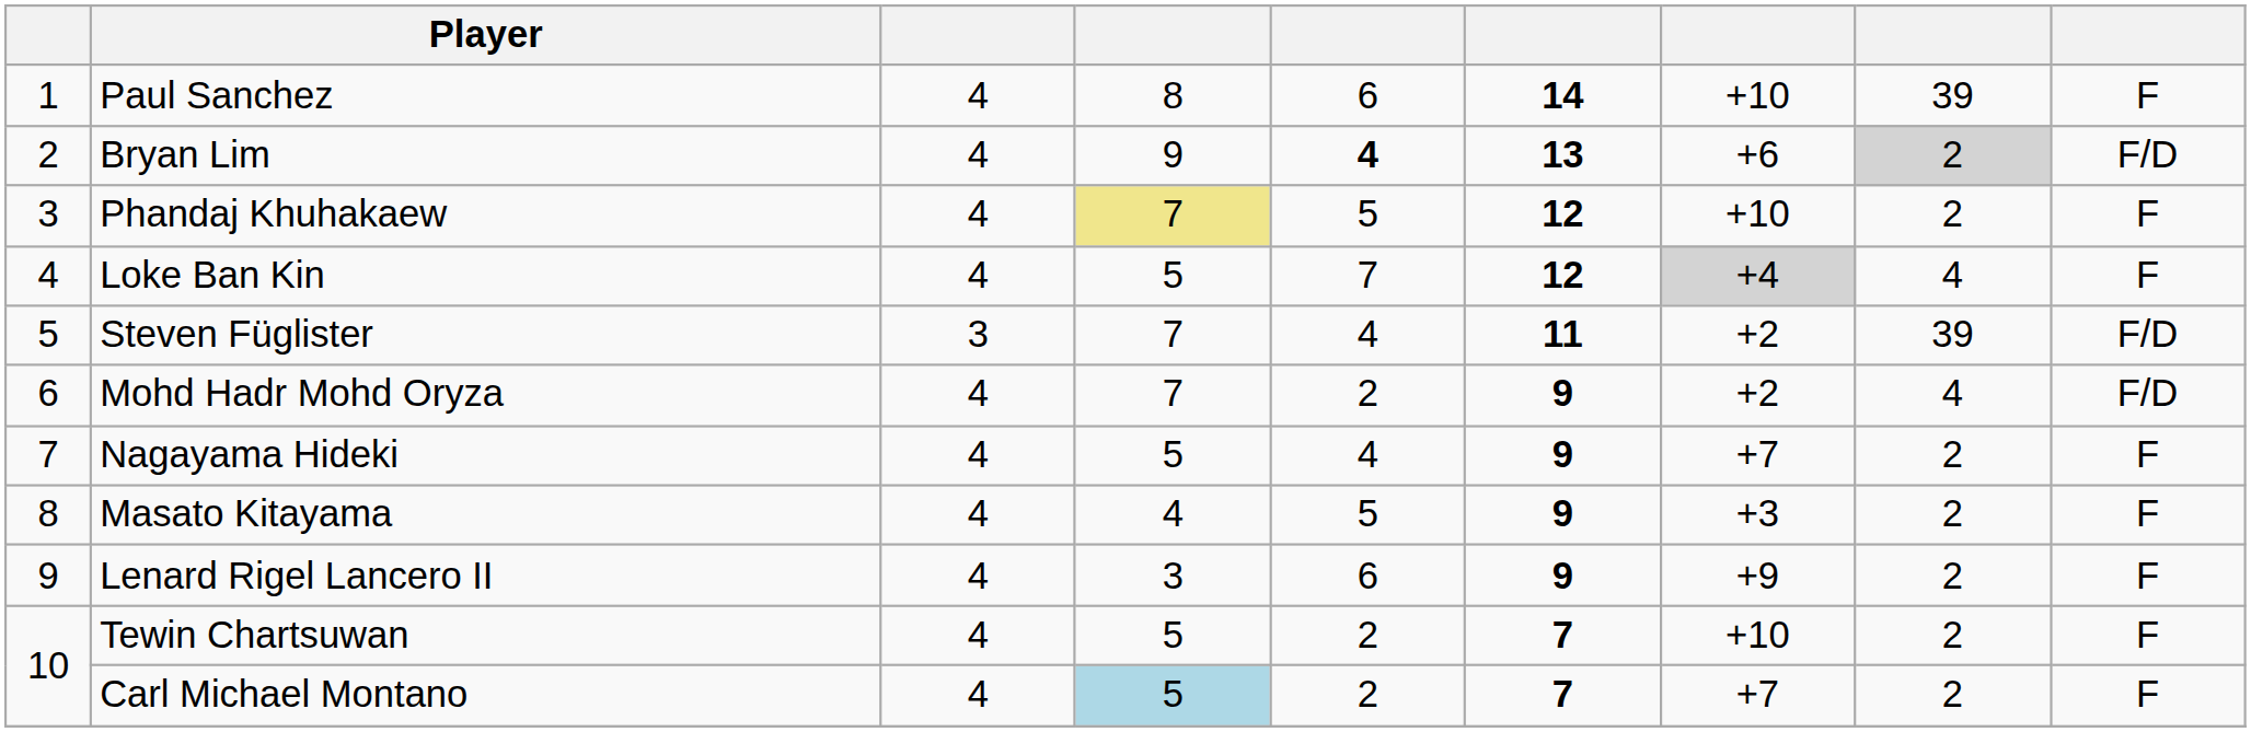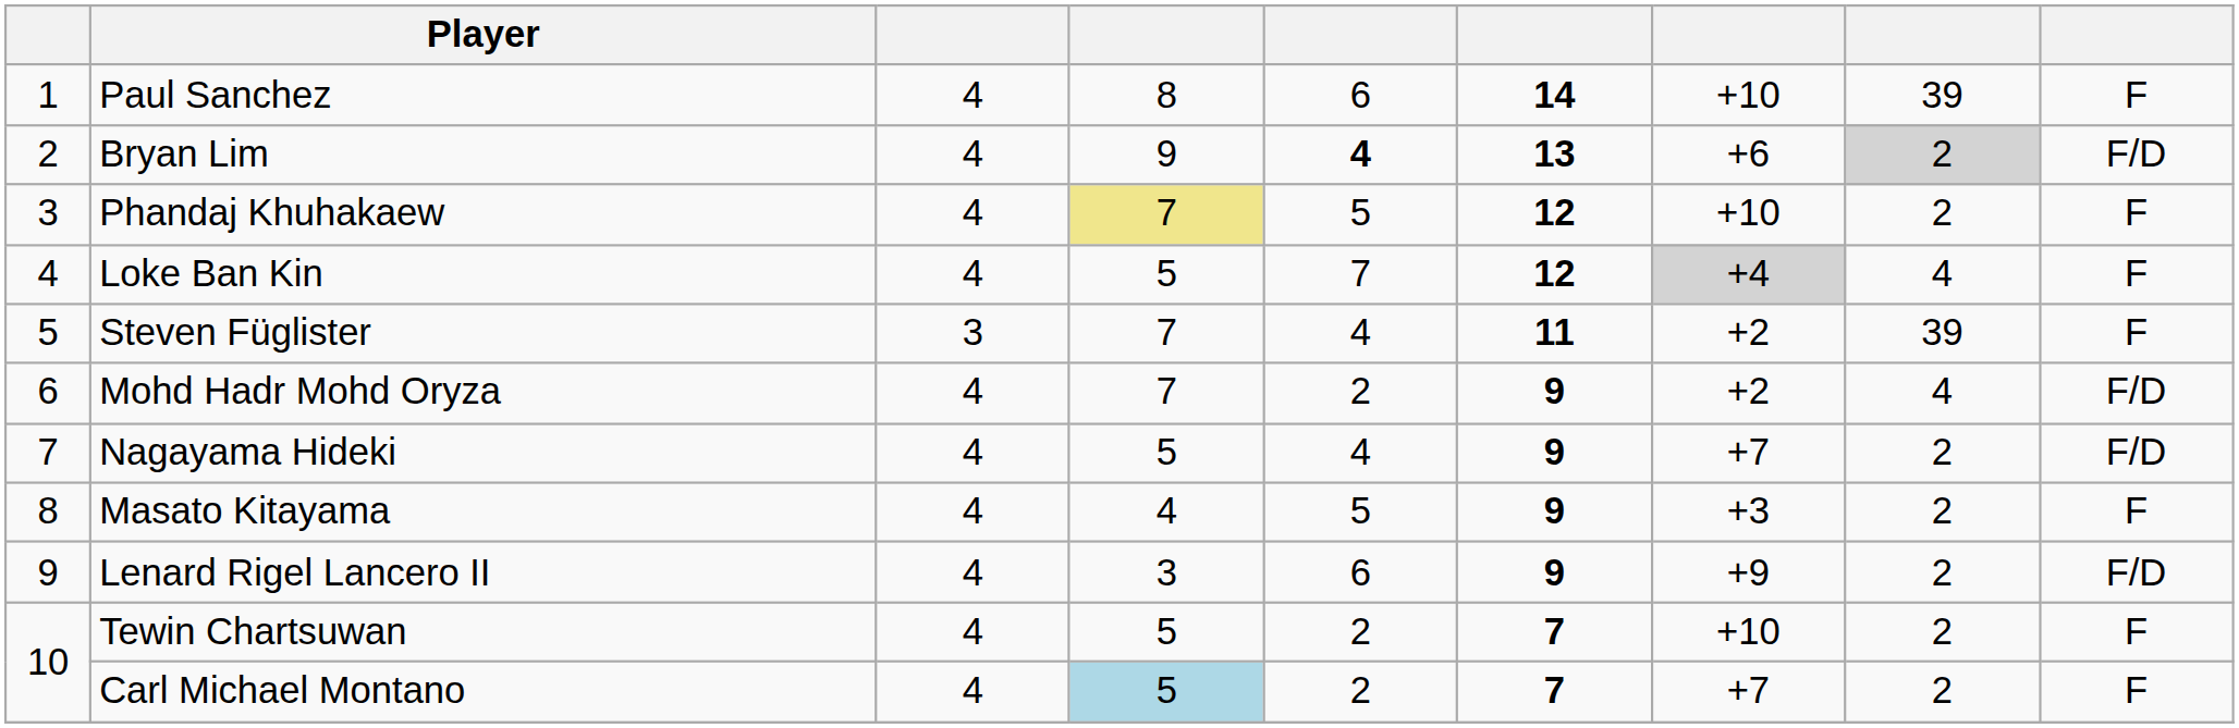 <table class="wikitable sortable" style="text-align:center;" width=75%>
 <tr>
 <th style="width:10px;"></th>
 <th style="width:225px;">Player</th>
 <th style="width:50px;"></th>
 <th style="width:50px;"></th>
 <th style="width:50px;"></th>
 <th style="width:50px;"></th>
 <th style="width:50px;"></th>
 <th style="width:50px;"></th>
 <th style="width:50px;"></th>
 </tr>
 <tr>
 <td style="text-align:center;">1</td>
 <td align=left> Paul Sanchez</td>
 <td>4</td>
 <td>8</td>
 <td>6</td>
 <td><strong>14</strong></td>
 <td>+10</td>
 <td>39</td>
 <td>F</td>
 </tr>
 <tr>
 <td style="text-align:center;">2</td>
 <td align=left> Bryan Lim</td>
 <td>4</td>
 <td>9</td>
 <td><strong>4</strong></td>
 <td><strong>13</strong></td>
 <td>+6</td>
 <td style="background: lightgrey;">2</td>
 <td>F/D</td>
 </tr>
 <tr>
 <td style="text-align:center;">3</td>
 <td align=left> Phandaj Khuhakaew</td>
 <td>4</td>
 <td style="background: khaki;">7</td>
 <td>5</td>
 <td><strong>12</strong></td>
 <td>+10</td>
 <td>2</td>
 <td>F</td>
 </tr>
 <tr>
 <td style="text-align:center;">4</td>
 <td align=left> Loke Ban Kin</td>
 <td>4</td>
 <td>5</td>
 <td>7</td>
 <td><strong>12</strong></td>
 <td style="background: lightgrey;">+4</td>
 <td>4</td>
 <td>F</td>
 </tr>
 <tr>
 <td style="text-align:center;">5</td>
 <td align=left> Steven Füglister</td>
 <td>3</td>
 <td>7</td>
 <td>4</td>
 <td><strong>11</strong></td>
 <td>+2</td>
 <td>39</td>
-<td>F/D</td>
+<td>F</td>
 </tr>
 <tr>
 <td style="text-align:center;">6</td>
 <td align=left> Mohd Hadr Mohd Oryza</td>
 <td>4</td>
 <td>7</td>
 <td>2</td>
 <td><strong>9</strong></td>
 <td>+2</td>
 <td>4</td>
 <td>F/D</td>
 </tr>
 <tr>
 <td style="text-align:center;">7</td>
 <td align=left> Nagayama Hideki</td>
 <td>4</td>
 <td>5</td>
 <td>4</td>
 <td><strong>9</strong></td>
 <td>+7</td>
 <td>2</td>
-<td>F</td>
+<td>F/D</td>
 </tr>
 <tr>
 <td style="text-align:center;">8</td>
 <td align=left> Masato Kitayama</td>
 <td>4</td>
 <td>4</td>
 <td>5</td>
 <td><strong>9</strong></td>
 <td>+3</td>
 <td>2</td>
 <td>F</td>
 </tr>
 <tr>
 <td style="text-align:center;">9</td>
 <td align=left> Lenard Rigel Lancero II</td>
 <td>4</td>
 <td>3</td>
 <td>6</td>
 <td><strong>9</strong></td>
 <td>+9</td>
 <td>2</td>
-<td>F</td>
+<td>F/D</td>
 </tr>
 <tr>
 <td style="text-align:center;" rowspan=2>10</td>
 <td align=left> Tewin Chartsuwan</td>
 <td>4</td>
 <td>5</td>
 <td>2</td>
 <td><strong>7</strong></td>
 <td>+10</td>
 <td>2</td>
 <td>F</td>
 </tr>
 <tr>
 <td align=left> Carl Michael Montano</td>
 <td>4</td>
 <td style="background: lightblue;">5</td>
 <td>2</td>
 <td><strong>7</strong></td>
 <td>+7</td>
 <td>2</td>
 <td>F</td>
 </tr>
 <tr>
 </tr>
 </table>
